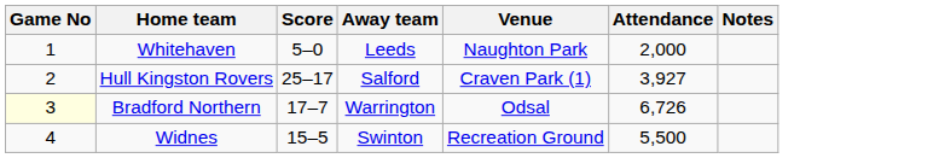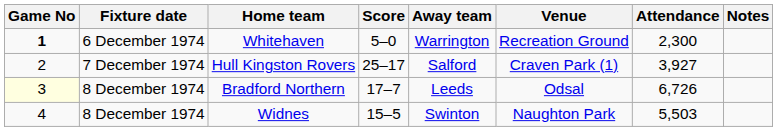 <table class="wikitable" style="text-align:center;">
 <tr>
 <th>Game No</th>
+<th>Fixture date</th>
 <th>Home team</th>
 <th>Score</th>
 <th>Away team</th>
 <th>Venue</th>
 <th>Attendance</th>
 <th>Notes</th>
 </tr>
 <tr>
-<td>1</td>
+<td><strong>1</strong></td>
+<td>6 December 1974</td>
 <td><a href='#'>Whitehaven</a></td>
 <td>5–0</td>
-<td><a href='#'>Leeds</a></td>
-<td><a href='#'>Naughton Park</a></td>
-<td>2,000</td>
+<td><a href='#'>Warrington</a></td>
+<td><a href='#'>Recreation Ground</a></td>
+<td>2,300</td>
 <td></td>
 </tr>
 <tr>
 <td>2</td>
+<td>7 December 1974</td>
 <td><a href='#'>Hull Kingston Rovers</a></td>
 <td>25–17</td>
 <td><a href='#'>Salford</a></td>
 <td><a href='#'>Craven Park (1)</a></td>
 <td>3,927</td>
 <td></td>
 </tr>
 <tr>
 <td style="background: lightyellow;">3</td>
+<td>8 December 1974</td>
 <td><a href='#'>Bradford Northern</a></td>
 <td>17–7</td>
-<td><a href='#'>Warrington</a></td>
+<td><a href='#'>Leeds</a></td>
 <td><a href='#'>Odsal</a></td>
 <td>6,726</td>
 <td></td>
 </tr>
 <tr>
 <td>4</td>
+<td>8 December 1974</td>
 <td><a href='#'>Widnes</a></td>
 <td>15–5</td>
 <td><a href='#'>Swinton</a></td>
-<td><a href='#'>Recreation Ground</a></td>
-<td>5,500</td>
+<td><a href='#'>Naughton Park</a></td>
+<td>5,503</td>
 <td></td>
 </tr>
 </table>
